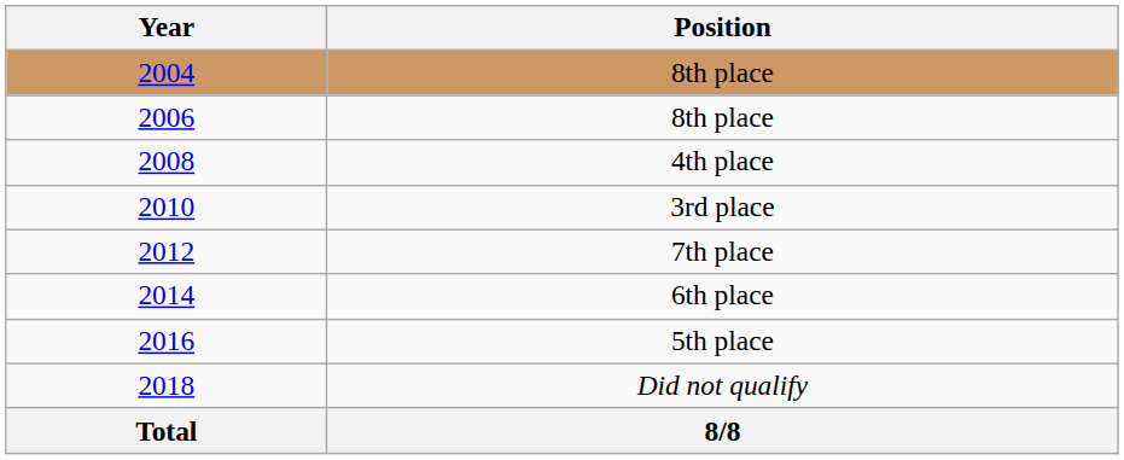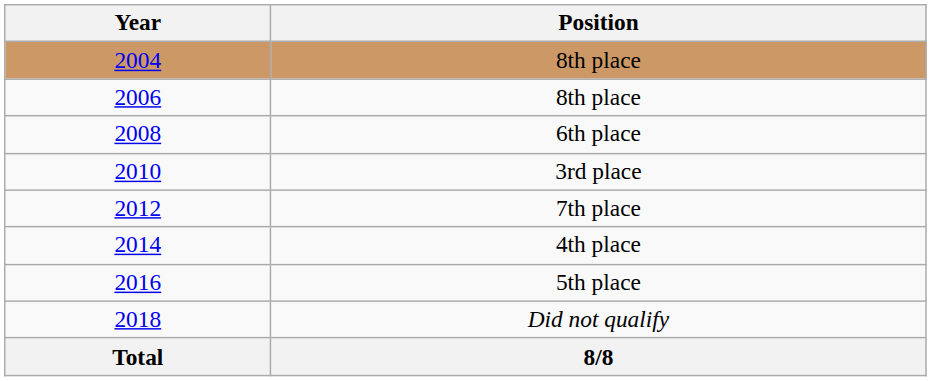 <table class="wikitable" width=50% style="font-size:100%; text-align:center;">
 <tr>
 <th>Year</th>
 <th>Position</th>
 </tr>
 <tr bgcolor=cc9966>
 <td> <a href='#'>2004</a></td>
 <td>8th place</td>
 </tr>
 <tr>
 <td> <a href='#'>2006</a></td>
 <td>8th place</td>
 </tr>
 <tr>
 <td> <a href='#'>2008</a></td>
-<td>4th place</td>
+<td>6th place</td>
 </tr>
 <tr>
 <td> <a href='#'>2010</a></td>
 <td>3rd place</td>
 </tr>
 <tr>
 <td> <a href='#'>2012</a></td>
 <td>7th place</td>
 </tr>
 <tr>
 <td> <a href='#'>2014</a></td>
-<td>6th place</td>
+<td>4th place</td>
 </tr>
 <tr>
 <td> <a href='#'>2016</a></td>
 <td>5th place</td>
 </tr>
 <tr>
 <td> <a href='#'>2018</a></td>
 <td><em>Did not qualify</em></td>
 </tr>
 <tr>
 <th>Total</th>
 <th>8/8</th>
 </tr>
 </table>
